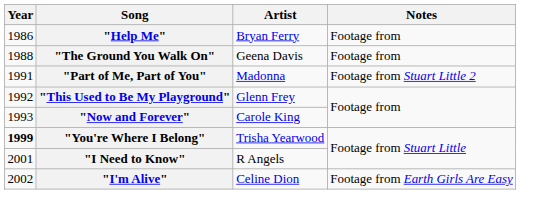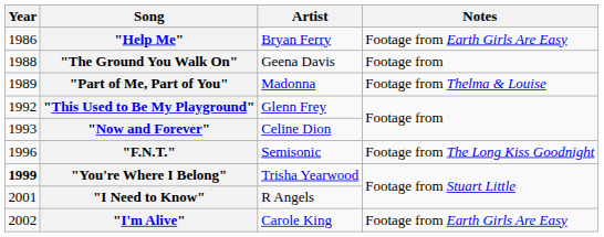 <table class="wikitable plainrowheaders">
 <tr>
 <th scope="col">Year</th>
 <th scope="col">Song</th>
 <th scope="col">Artist</th>
 <th scope="col">Notes</th>
 </tr>
 <tr>
 <td>1986</td>
 <th scope="row">"<a href='#'>Help Me</a>"</th>
 <td><a href='#'>Bryan Ferry</a></td>
-<td>Footage from <em></em></td>
+<td>Footage from <em><a href='#'>Earth Girls Are Easy</a></em></td>
 </tr>
 <tr>
 <td>1988</td>
 <th scope="row">"The Ground You Walk On"</th>
 <td>Geena Davis</td>
 <td>Footage from <em></em></td>
 </tr>
 <tr>
-<td>1991</td>
+<td>1989</td>
 <th scope="row">"Part of Me, Part of You"</th>
 <td><a href='#'>Madonna</a></td>
-<td>Footage from <em><a href='#'>Stuart Little 2</a></em></td>
+<td>Footage from <em><a href='#'>Thelma & Louise</a></em></td>
 </tr>
 <tr>
 <td>1992</td>
 <th scope="row">"<a href='#'>This Used to Be My Playground</a>"</th>
 <td><a href='#'>Glenn Frey</a></td>
 <td rowspan="2">Footage from <em></em></td>
 </tr>
 <tr>
 <td>1993</td>
 <th scope="row">"<a href='#'>Now and Forever</a>"</th>
-<td><a href='#'>Carole King</a></td>
+<td><a href='#'>Celine Dion</a></td>
+</tr>
+<tr>
+<td>1996</td>
+<th scope="row">"F.N.T."</th>
+<td><a href='#'>Semisonic</a></td>
+<td>Footage from <em><a href='#'>The Long Kiss Goodnight</a></em></td>
 </tr>
 <tr>
 <td><strong>1999</strong></td>
 <th scope="row">"You're Where I Belong"</th>
 <td><a href='#'>Trisha Yearwood</a></td>
 <td rowspan="2">Footage from <em><a href='#'>Stuart Little</a></em></td>
 </tr>
 <tr>
 <td>2001</td>
 <th scope="row">"I Need to Know"</th>
 <td>R Angels</td>
 </tr>
 <tr>
 <td>2002</td>
 <th scope="row">"<a href='#'>I'm Alive</a>"</th>
-<td><a href='#'>Celine Dion</a></td>
+<td><a href='#'>Carole King</a></td>
 <td>Footage from <em><a href='#'>Earth Girls Are Easy</a></em></td>
 </tr>
 </table>
